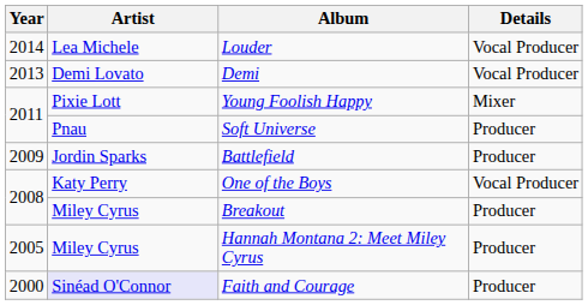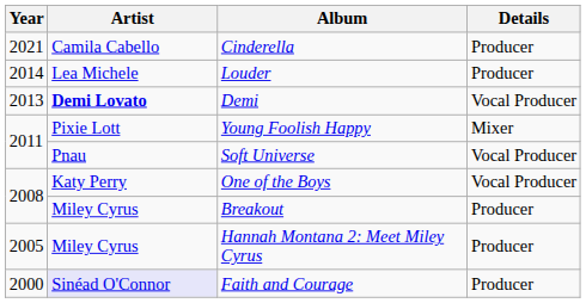 <table class="wikitable">
 <tr>
 <th>Year</th>
 <th style="width:150px;">Artist</th>
 <th style="width:225px;">Album</th>
 <th>Details</th>
 </tr>
 <tr>
+<td>2021</td>
+<td><a href='#'>Camila Cabello</a></td>
+<td><em><a href='#'>Cinderella</a></em></td>
+<td>Producer</td>
+</tr>
+<tr>
 <td>2014</td>
 <td><a href='#'>Lea Michele</a></td>
 <td><em><a href='#'>Louder</a></em></td>
-<td>Vocal Producer</td>
+<td>Producer</td>
 </tr>
 <tr>
 <td>2013</td>
-<td><a href='#'>Demi Lovato</a></td>
+<td><strong><a href='#'>Demi Lovato</a></strong></td>
 <td><em><a href='#'>Demi</a></em></td>
 <td>Vocal Producer</td>
 </tr>
 <tr>
 <td rowspan=2>2011</td>
 <td><a href='#'>Pixie Lott</a></td>
 <td><em><a href='#'>Young Foolish Happy</a></em></td>
 <td>Mixer</td>
 </tr>
 <tr>
 <td><a href='#'>Pnau</a></td>
 <td><em><a href='#'>Soft Universe</a></em></td>
-<td>Producer</td>
-</tr>
-<tr>
-<td>2009</td>
-<td><a href='#'>Jordin Sparks</a></td>
-<td><em><a href='#'>Battlefield</a></em></td>
-<td>Producer</td>
+<td>Vocal Producer</td>
 </tr>
 <tr>
 <td rowspan=2>2008</td>
 <td><a href='#'>Katy Perry</a></td>
 <td><em><a href='#'>One of the Boys</a></em></td>
 <td>Vocal Producer</td>
 </tr>
 <tr>
 <td><a href='#'>Miley Cyrus</a></td>
 <td><em><a href='#'>Breakout</a></em></td>
 <td>Producer</td>
 </tr>
 <tr>
 <td>2005</td>
 <td><a href='#'>Miley Cyrus</a></td>
 <td><em><a href='#'>Hannah Montana 2: Meet Miley Cyrus</a></em></td>
 <td>Producer</td>
 </tr>
 <tr>
 <td>2000</td>
 <td style="background: lavender;"><a href='#'>Sinéad O'Connor</a></td>
 <td><em><a href='#'>Faith and Courage</a></em></td>
 <td>Producer</td>
 </tr>
 </table>
